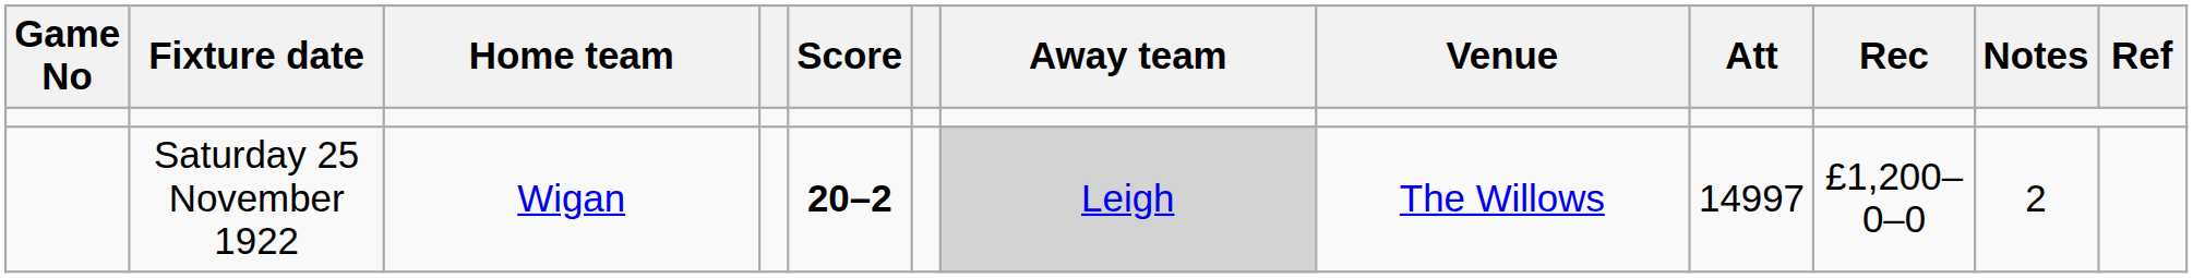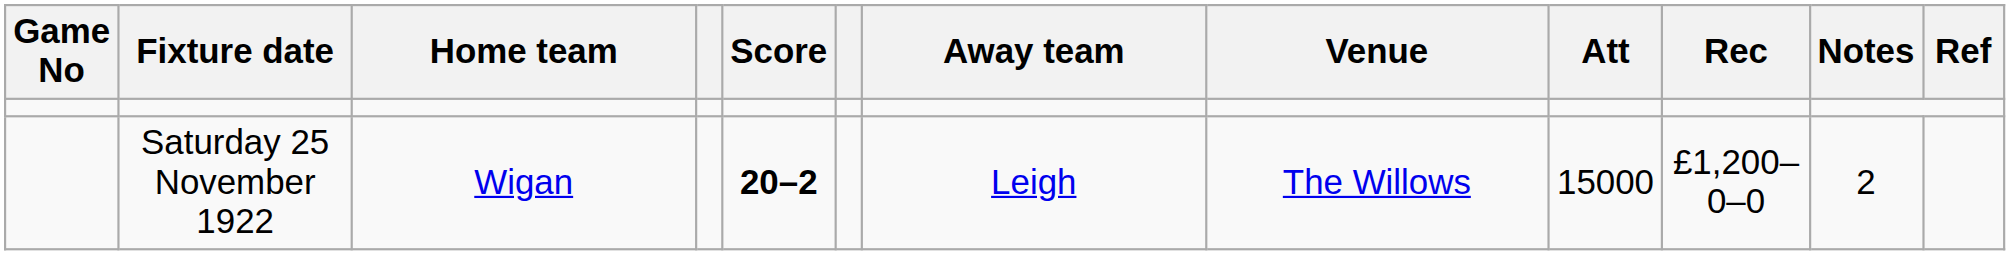 <table class="wikitable" style="text-align:center;">
 <tr>
 <th width=20 abbr="No">Game No</th>
 <th width=100 abbr="Date">Fixture date</th>
 <th width=150 abbr="Home team">Home team</th>
 <th width=5 abbr="space"></th>
 <th width=20 abbr="Score">Score</th>
 <th width=5 abbr="space"></th>
 <th width=150 abbr="Away team">Away team</th>
 <th width=150 abbr="Venue">Venue</th>
 <th width=45 abbr="Att">Att</th>
 <th width=60 abbr="Rec">Rec</th>
 <th width=20 abbr="Notes">Notes</th>
 <th width=30 abbr="Ref">Ref</th>
 </tr>
 <tr>
 <td></td>
 <td></td>
 <td></td>
 <td></td>
 <td></td>
 <td></td>
 <td></td>
 <td></td>
 <td></td>
 <td></td>
 </tr>
 <tr>
 <td></td>
 <td>Saturday 25 November 1922</td>
 <td><a href='#'>Wigan</a></td>
 <td></td>
 <td><strong>20–2</strong></td>
 <td></td>
-<td style="background: lightgrey;"><a href='#'>Leigh</a></td>
+<td><a href='#'>Leigh</a></td>
 <td><a href='#'>The Willows</a></td>
-<td>14997</td>
+<td>15000</td>
 <td>£1,200–0–0</td>
 <td>2</td>
 <td></td>
 </tr>
 </table>
